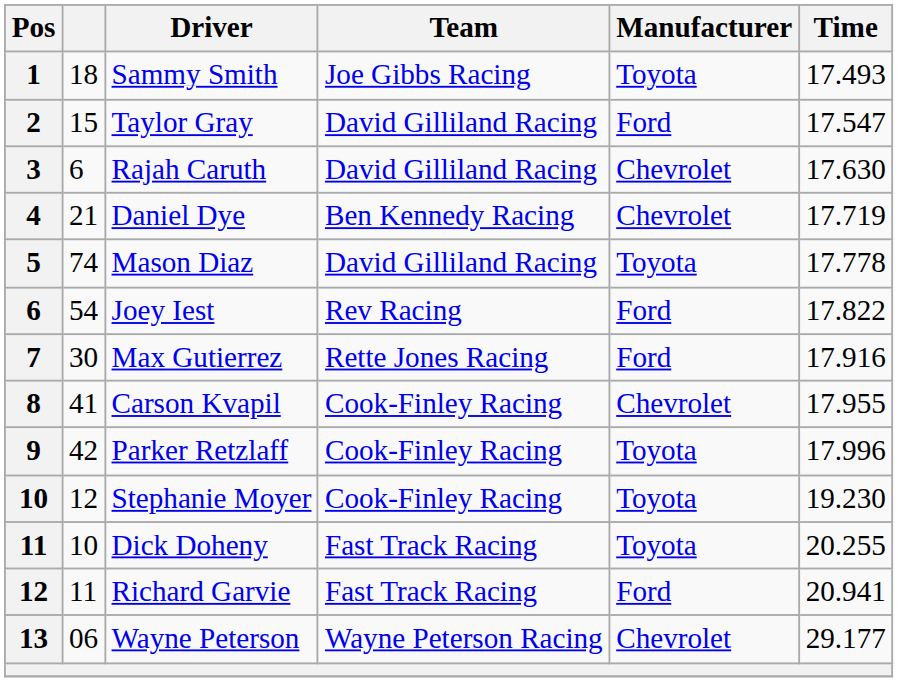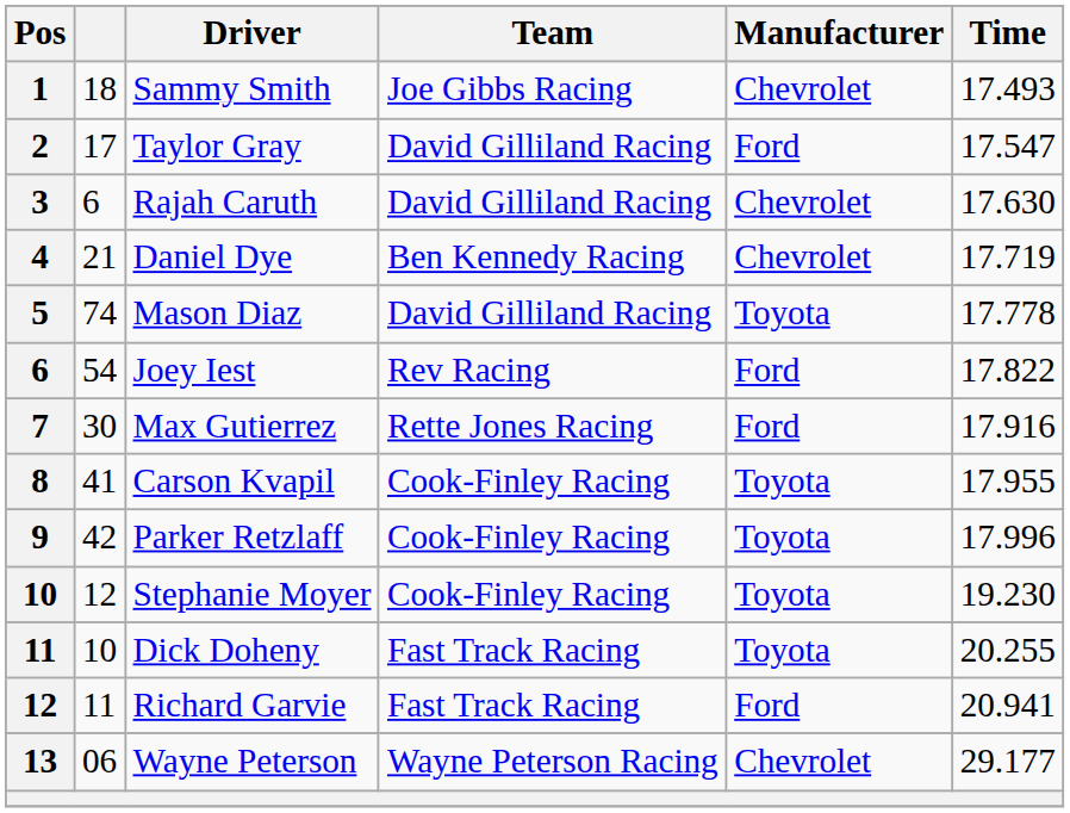 <table class="wikitable" style="font-size:98%">
 <tr>
 <th>Pos</th>
 <th></th>
 <th>Driver</th>
 <th>Team</th>
 <th>Manufacturer</th>
 <th>Time</th>
 </tr>
 <tr>
 <th>1</th>
 <td>18</td>
 <td><a href='#'>Sammy Smith</a></td>
 <td><a href='#'>Joe Gibbs Racing</a></td>
-<td><a href='#'>Toyota</a></td>
+<td><a href='#'>Chevrolet</a></td>
 <td>17.493</td>
 </tr>
 <tr>
 <th>2</th>
-<td>15</td>
+<td>17</td>
 <td><a href='#'>Taylor Gray</a></td>
 <td><a href='#'>David Gilliland Racing</a></td>
 <td><a href='#'>Ford</a></td>
 <td>17.547</td>
 </tr>
 <tr>
 <th>3</th>
 <td>6</td>
 <td><a href='#'>Rajah Caruth</a></td>
 <td><a href='#'>David Gilliland Racing</a></td>
 <td><a href='#'>Chevrolet</a></td>
 <td>17.630</td>
 </tr>
 <tr>
 <th>4</th>
 <td>21</td>
 <td><a href='#'>Daniel Dye</a></td>
 <td><a href='#'>Ben Kennedy Racing</a></td>
 <td><a href='#'>Chevrolet</a></td>
 <td>17.719</td>
 </tr>
 <tr>
 <th>5</th>
 <td>74</td>
 <td><a href='#'>Mason Diaz</a></td>
 <td><a href='#'>David Gilliland Racing</a></td>
 <td><a href='#'>Toyota</a></td>
 <td>17.778</td>
 </tr>
 <tr>
 <th>6</th>
 <td>54</td>
 <td><a href='#'>Joey Iest</a></td>
 <td><a href='#'>Rev Racing</a></td>
 <td><a href='#'>Ford</a></td>
 <td>17.822</td>
 </tr>
 <tr>
 <th>7</th>
 <td>30</td>
 <td><a href='#'>Max Gutierrez</a></td>
 <td><a href='#'>Rette Jones Racing</a></td>
 <td><a href='#'>Ford</a></td>
 <td>17.916</td>
 </tr>
 <tr>
 <th>8</th>
 <td>41</td>
 <td><a href='#'>Carson Kvapil</a></td>
 <td><a href='#'>Cook-Finley Racing</a></td>
-<td><a href='#'>Chevrolet</a></td>
+<td><a href='#'>Toyota</a></td>
 <td>17.955</td>
 </tr>
 <tr>
 <th>9</th>
 <td>42</td>
 <td><a href='#'>Parker Retzlaff</a></td>
 <td><a href='#'>Cook-Finley Racing</a></td>
 <td><a href='#'>Toyota</a></td>
 <td>17.996</td>
 </tr>
 <tr>
 <th>10</th>
 <td>12</td>
 <td><a href='#'>Stephanie Moyer</a></td>
 <td><a href='#'>Cook-Finley Racing</a></td>
 <td><a href='#'>Toyota</a></td>
 <td>19.230</td>
 </tr>
 <tr>
 <th>11</th>
 <td>10</td>
 <td><a href='#'>Dick Doheny</a></td>
 <td><a href='#'>Fast Track Racing</a></td>
 <td><a href='#'>Toyota</a></td>
 <td>20.255</td>
 </tr>
 <tr>
 <th>12</th>
 <td>11</td>
 <td><a href='#'>Richard Garvie</a></td>
 <td><a href='#'>Fast Track Racing</a></td>
 <td><a href='#'>Ford</a></td>
 <td>20.941</td>
 </tr>
 <tr>
 <th>13</th>
 <td>06</td>
 <td><a href='#'>Wayne Peterson</a></td>
 <td><a href='#'>Wayne Peterson Racing</a></td>
 <td><a href='#'>Chevrolet</a></td>
 <td>29.177</td>
 </tr>
 <tr>
 <th colspan="6"></th>
 </tr>
 <tr>
 </tr>
 </table>
